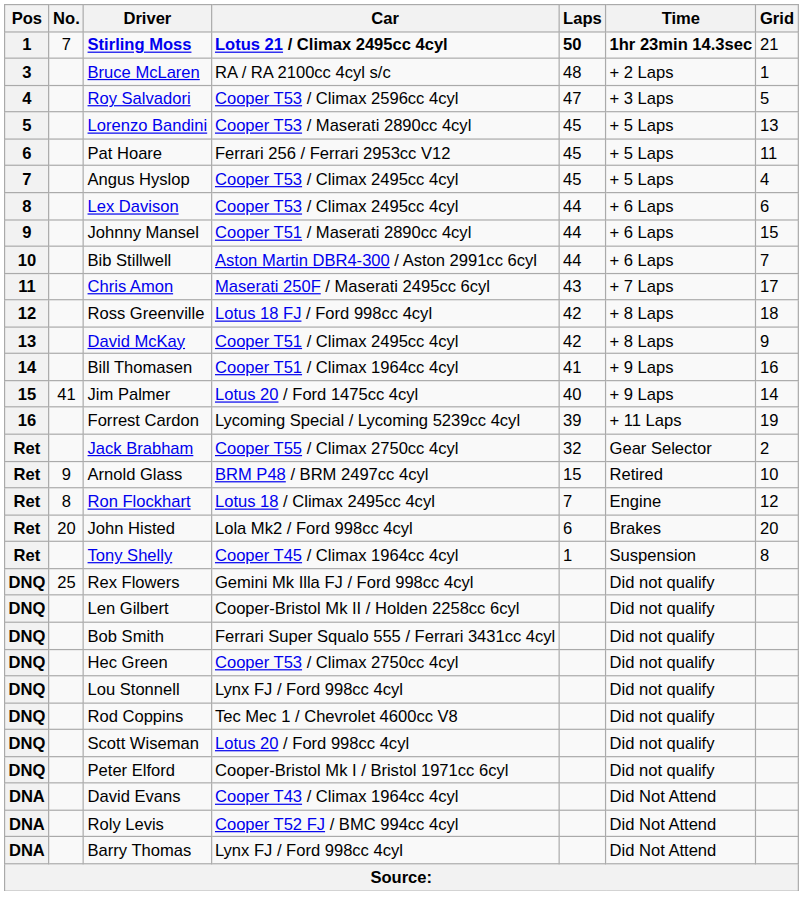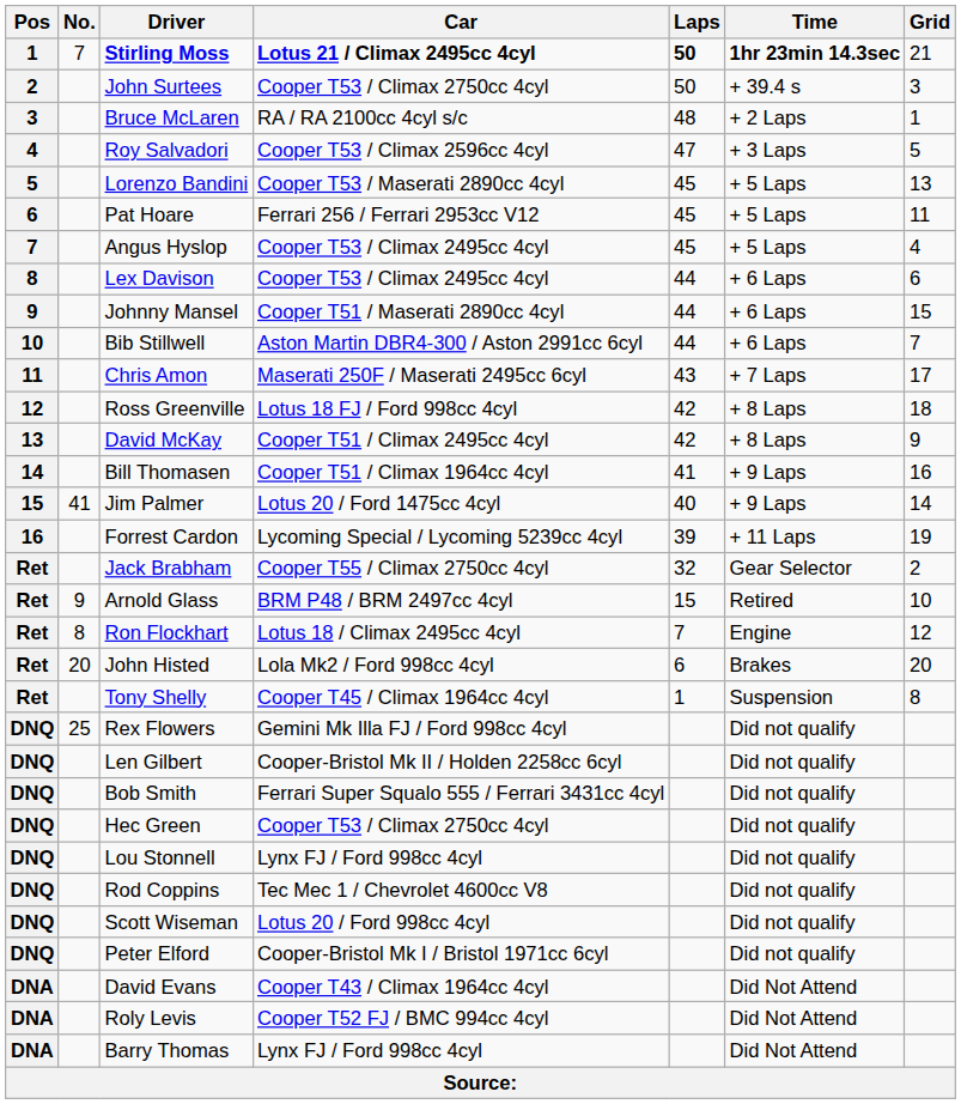 <table class="wikitable" style="font-size: 87%;">
 <tr>
 <th>Pos</th>
 <th>No.</th>
 <th>Driver</th>
 <th>Car</th>
 <th>Laps</th>
 <th>Time</th>
 <th>Grid</th>
 </tr>
 <tr>
 <th><strong>1</strong></th>
 <td align=center>7</td>
 <td><strong> <a href='#'>Stirling Moss</a></strong></td>
 <td><strong><a href='#'>Lotus 21</a> / Climax 2495cc 4cyl</strong></td>
 <td><strong>50</strong></td>
 <td><strong>1hr 23min 14.3sec</strong></td>
 <td>21</td>
+</tr>
+<tr>
+<th>2</th>
+<td align=center></td>
+<td> <a href='#'>John Surtees</a></td>
+<td><a href='#'>Cooper T53</a> / Climax 2750cc 4cyl</td>
+<td>50</td>
+<td>+ 39.4 s</td>
+<td>3</td>
 </tr>
 <tr>
 <th>3</th>
 <td align=center></td>
 <td> <a href='#'>Bruce McLaren</a></td>
 <td>RA / RA 2100cc 4cyl s/c</td>
 <td>48</td>
 <td>+ 2 Laps</td>
 <td>1</td>
 </tr>
 <tr>
 <th>4</th>
 <td align=center></td>
 <td> <a href='#'>Roy Salvadori</a></td>
 <td><a href='#'>Cooper T53</a> / Climax 2596cc 4cyl</td>
 <td>47</td>
 <td>+ 3 Laps</td>
 <td>5</td>
 </tr>
 <tr>
 <th>5</th>
 <td align=center></td>
 <td> <a href='#'>Lorenzo Bandini</a></td>
 <td><a href='#'>Cooper T53</a> / Maserati 2890cc 4cyl</td>
 <td>45</td>
 <td>+ 5 Laps</td>
 <td>13</td>
 </tr>
 <tr>
 <th>6</th>
 <td align=center></td>
 <td> Pat Hoare</td>
 <td>Ferrari 256 / Ferrari 2953cc V12</td>
 <td>45</td>
 <td>+ 5 Laps</td>
 <td>11</td>
 </tr>
 <tr>
 <th>7</th>
 <td align=center></td>
 <td> Angus Hyslop</td>
 <td><a href='#'>Cooper T53</a> / Climax 2495cc 4cyl</td>
 <td>45</td>
 <td>+ 5 Laps</td>
 <td>4</td>
 </tr>
 <tr>
 <th>8</th>
 <td align=center></td>
 <td> <a href='#'>Lex Davison</a></td>
 <td><a href='#'>Cooper T53</a> / Climax 2495cc 4cyl</td>
 <td>44</td>
 <td>+ 6 Laps</td>
 <td>6</td>
 </tr>
 <tr>
 <th>9</th>
 <td align=center></td>
 <td> Johnny Mansel</td>
 <td><a href='#'>Cooper T51</a> / Maserati 2890cc 4cyl</td>
 <td>44</td>
 <td>+ 6 Laps</td>
 <td>15</td>
 </tr>
 <tr>
 <th>10</th>
 <td align=center></td>
 <td> Bib Stillwell</td>
 <td><a href='#'>Aston Martin DBR4-300</a> / Aston 2991cc 6cyl</td>
 <td>44</td>
 <td>+ 6 Laps</td>
 <td>7</td>
 </tr>
 <tr>
 <th>11</th>
 <td align=center></td>
 <td> <a href='#'>Chris Amon</a></td>
 <td><a href='#'>Maserati 250F</a> / Maserati 2495cc 6cyl</td>
 <td>43</td>
 <td>+ 7 Laps</td>
 <td>17</td>
 </tr>
 <tr>
 <th>12</th>
 <td align=center></td>
 <td> Ross Greenville</td>
 <td><a href='#'>Lotus 18 FJ</a> / Ford 998cc 4cyl</td>
 <td>42</td>
 <td>+ 8 Laps</td>
 <td>18</td>
 </tr>
 <tr>
 <th>13</th>
 <td align=center></td>
 <td> <a href='#'>David McKay</a></td>
 <td><a href='#'>Cooper T51</a> / Climax 2495cc 4cyl</td>
 <td>42</td>
 <td>+ 8 Laps</td>
 <td>9</td>
 </tr>
 <tr>
 <th>14</th>
 <td align=center></td>
 <td> Bill Thomasen</td>
 <td><a href='#'>Cooper T51</a> / Climax 1964cc 4cyl</td>
 <td>41</td>
 <td>+ 9 Laps</td>
 <td>16</td>
 </tr>
 <tr>
 <th>15</th>
 <td align=center>41</td>
 <td> Jim Palmer</td>
 <td><a href='#'>Lotus 20</a> / Ford 1475cc 4cyl</td>
 <td>40</td>
 <td>+ 9 Laps</td>
 <td>14</td>
 </tr>
 <tr>
 <th>16</th>
 <td align=center></td>
 <td> Forrest Cardon</td>
 <td>Lycoming Special / Lycoming 5239cc 4cyl</td>
 <td>39</td>
 <td>+ 11 Laps</td>
 <td>19</td>
 </tr>
 <tr>
 <th>Ret</th>
 <td align=center></td>
 <td> <a href='#'>Jack Brabham</a></td>
 <td><a href='#'>Cooper T55</a> / Climax 2750cc 4cyl</td>
 <td>32</td>
 <td>Gear Selector</td>
 <td>2</td>
 </tr>
 <tr>
 <th>Ret</th>
 <td align=center>9</td>
 <td> Arnold Glass</td>
 <td><a href='#'>BRM P48</a> / BRM 2497cc 4cyl</td>
 <td>15</td>
 <td>Retired</td>
 <td>10</td>
 </tr>
 <tr>
 <th>Ret</th>
 <td align=center>8</td>
 <td> <a href='#'>Ron Flockhart</a></td>
 <td><a href='#'>Lotus 18</a> / Climax 2495cc 4cyl</td>
 <td>7</td>
 <td>Engine</td>
 <td>12</td>
 </tr>
 <tr>
 <th>Ret</th>
 <td align=center>20</td>
 <td> John Histed</td>
 <td>Lola Mk2 / Ford 998cc 4cyl</td>
 <td>6</td>
 <td>Brakes</td>
 <td>20</td>
 </tr>
 <tr>
 <th>Ret</th>
 <td align=center></td>
 <td> <a href='#'>Tony Shelly</a></td>
 <td><a href='#'>Cooper T45</a> / Climax 1964cc 4cyl</td>
 <td>1</td>
 <td>Suspension</td>
 <td>8</td>
 </tr>
 <tr>
 <th>DNQ</th>
 <td align=center>25</td>
 <td> Rex Flowers</td>
 <td>Gemini Mk Illa FJ / Ford 998cc 4cyl</td>
 <td></td>
 <td>Did not qualify</td>
 <td></td>
 </tr>
 <tr>
 <th>DNQ</th>
 <td align=center></td>
 <td> Len Gilbert</td>
 <td>Cooper-Bristol Mk II / Holden 2258cc 6cyl</td>
 <td></td>
 <td>Did not qualify</td>
 <td></td>
 </tr>
 <tr>
 <th>DNQ</th>
 <td align=center></td>
 <td> Bob Smith</td>
 <td>Ferrari Super Squalo 555 / Ferrari 3431cc 4cyl</td>
 <td></td>
 <td>Did not qualify</td>
 <td></td>
 </tr>
 <tr>
 <th>DNQ</th>
 <td align=center></td>
 <td> Hec Green</td>
 <td><a href='#'>Cooper T53</a> / Climax 2750cc 4cyl</td>
 <td></td>
 <td>Did not qualify</td>
 <td></td>
 </tr>
 <tr>
 <th>DNQ</th>
 <td align=center></td>
 <td> Lou Stonnell</td>
 <td>Lynx FJ / Ford 998cc 4cyl</td>
 <td></td>
 <td>Did not qualify</td>
 <td></td>
 </tr>
 <tr>
 <th>DNQ</th>
 <td align=center></td>
 <td> Rod Coppins</td>
 <td>Tec Mec 1 / Chevrolet 4600cc V8</td>
 <td></td>
 <td>Did not qualify</td>
 <td></td>
 </tr>
 <tr>
 <th>DNQ</th>
 <td align=center></td>
 <td> Scott Wiseman</td>
 <td><a href='#'>Lotus 20</a> / Ford 998cc 4cyl</td>
 <td></td>
 <td>Did not qualify</td>
 <td></td>
 </tr>
 <tr>
 <th>DNQ</th>
 <td align=center></td>
 <td> Peter Elford</td>
 <td>Cooper-Bristol Mk I / Bristol 1971cc 6cyl</td>
 <td></td>
 <td>Did not qualify</td>
 <td></td>
 </tr>
 <tr>
 <th>DNA</th>
 <td align=center></td>
 <td> David Evans</td>
 <td><a href='#'>Cooper T43</a> / Climax 1964cc 4cyl</td>
 <td></td>
 <td>Did Not Attend</td>
 <td></td>
 </tr>
 <tr>
 <th>DNA</th>
 <td align=center></td>
 <td> Roly Levis</td>
 <td><a href='#'>Cooper T52 FJ</a> / BMC 994cc 4cyl</td>
 <td></td>
 <td>Did Not Attend</td>
 <td></td>
 </tr>
 <tr>
 <th>DNA</th>
 <td align=center></td>
 <td> Barry Thomas</td>
 <td>Lynx FJ / Ford 998cc 4cyl</td>
 <td></td>
 <td>Did Not Attend</td>
 <td></td>
 </tr>
 <tr>
 <th colspan=7>Source:</th>
 </tr>
 </table>
